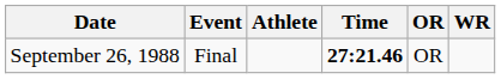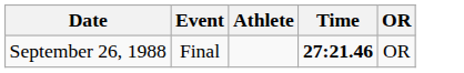 <table class=wikitable style=text-align:center>
 <tr>
 <th>Date</th>
 <th>Event</th>
 <th>Athlete</th>
 <th>Time</th>
 <th>OR</th>
-<th>WR</th>
 </tr>
 <tr>
 <td>September 26, 1988</td>
 <td>Final</td>
 <td align=left></td>
 <td><strong>27:21.46</strong></td>
 <td>OR</td>
-<td></td>
 </tr>
 </table>
